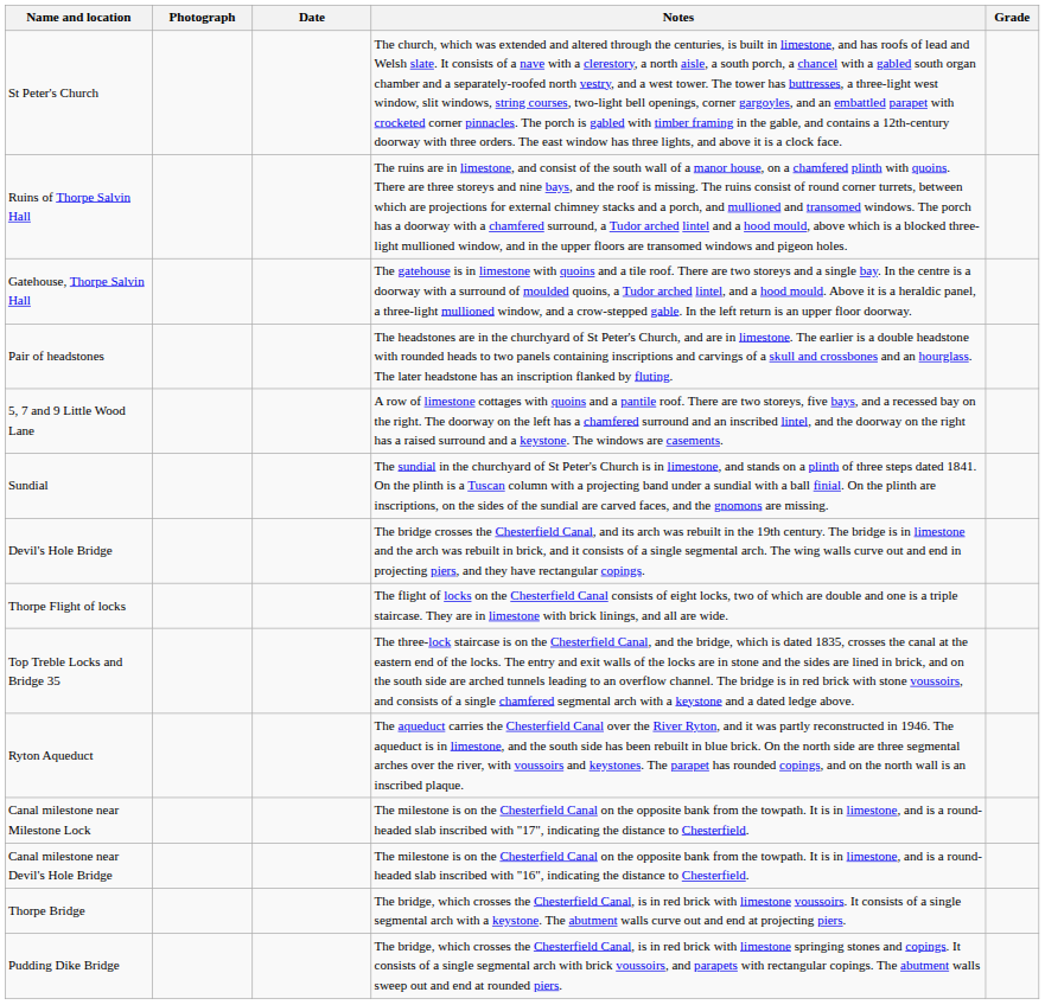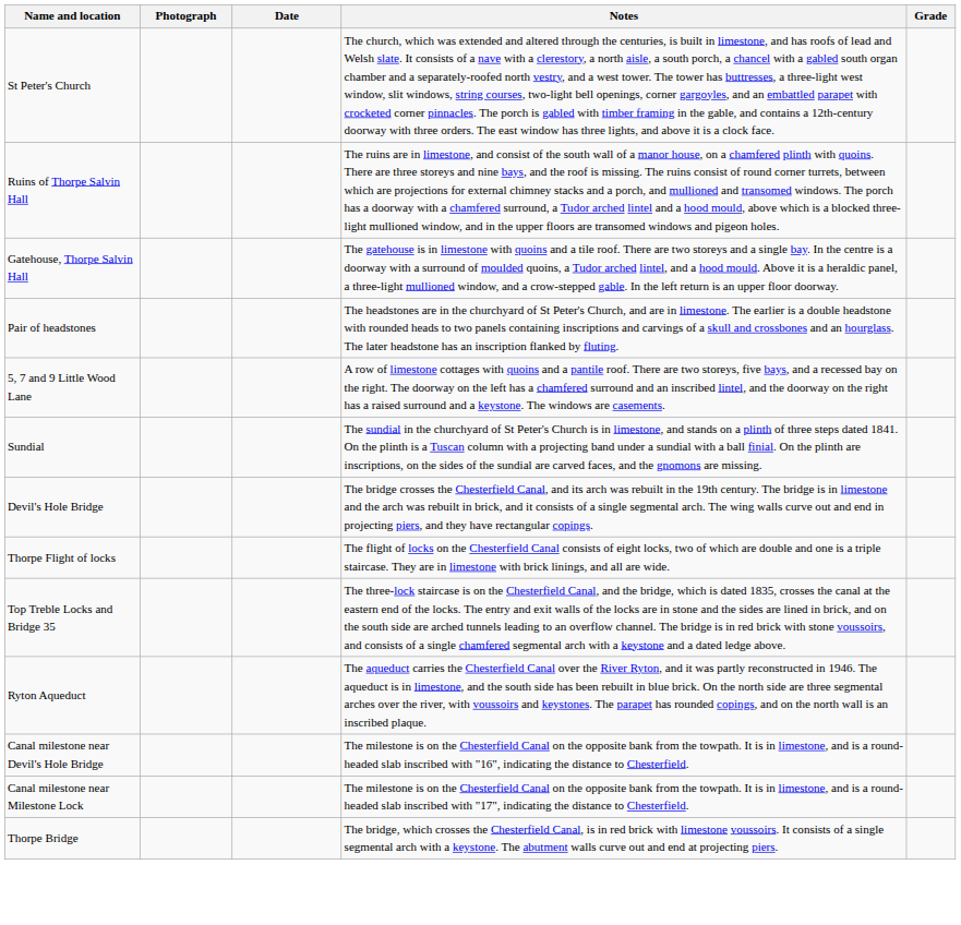 <table class="wikitable sortable plainrowheaders" style="width:100%; border:0; text-align:left; line-height:150%;">
 <tr>
 <th scope="col"  style="width:150px">Name and location</th>
 <th scope="col"  style="width:100px" class="unsortable">Photograph</th>
 <th scope="col"  style="width:120px">Date</th>
 <th scope="col"  style="width:650px" class="unsortable">Notes</th>
 <th scope="col"  style="width:50px">Grade</th>
 </tr>
 <tr>
 <td>St Peter's Church<br><small></small></td>
 <td></td>
 <td align="center"></td>
 <td>The church, which was extended and altered through the centuries, is built in <a href='#'>limestone</a>, and has roofs of lead and Welsh <a href='#'>slate</a>.  It consists of a <a href='#'>nave</a> with a <a href='#'>clerestory</a>, a north <a href='#'>aisle</a>, a south porch, a <a href='#'>chancel</a> with a <a href='#'>gabled</a> south organ chamber and a separately-roofed north <a href='#'>vestry</a>, and a west tower.  The tower has <a href='#'>buttresses</a>, a three-light west window, slit windows, <a href='#'>string courses</a>, two-light bell openings, corner <a href='#'>gargoyles</a>, and an <a href='#'>embattled</a> <a href='#'>parapet</a> with <a href='#'>crocketed</a> corner <a href='#'>pinnacles</a>.  The porch is <a href='#'>gabled</a> with <a href='#'>timber framing</a> in the gable, and contains a 12th-century doorway with three orders.  The east window has three lights, and above it is a clock face.</td>
 <td align="center" ></td>
 </tr>
 <tr>
 <td>Ruins of <a href='#'>Thorpe Salvin Hall</a><br><small></small></td>
 <td></td>
 <td align="center"></td>
 <td>The ruins are in <a href='#'>limestone</a>, and consist of the south wall of a <a href='#'>manor house</a>, on a <a href='#'>chamfered</a> <a href='#'>plinth</a> with <a href='#'>quoins</a>.  There are three storeys and nine <a href='#'>bays</a>, and the roof is missing.  The ruins consist of round corner turrets, between which are projections for external chimney stacks and a porch, and <a href='#'>mullioned</a> and <a href='#'>transomed</a> windows.  The porch has a doorway with a <a href='#'>chamfered</a> surround, a <a href='#'>Tudor arched</a> <a href='#'>lintel</a> and a <a href='#'>hood mould</a>, above which is a blocked three-light mullioned window, and in the upper floors are transomed windows and pigeon holes.</td>
 <td align="center" ></td>
 </tr>
 <tr>
 <td>Gatehouse, <a href='#'>Thorpe Salvin Hall</a><br><small></small></td>
 <td></td>
 <td align="center"></td>
 <td>The <a href='#'>gatehouse</a> is in <a href='#'>limestone</a> with <a href='#'>quoins</a> and a tile roof.  There are two storeys and a single <a href='#'>bay</a>.  In the centre is a doorway with a surround of <a href='#'>moulded</a> quoins, a <a href='#'>Tudor arched</a> <a href='#'>lintel</a>, and a <a href='#'>hood mould</a>.  Above it is a heraldic panel, a three-light <a href='#'>mullioned</a> window, and a crow-stepped <a href='#'>gable</a>.  In the left return is an upper floor doorway.</td>
 <td align="center" ></td>
 </tr>
 <tr>
 <td>Pair of headstones<br><small></small></td>
 <td></td>
 <td align="center"></td>
 <td>The headstones are in the churchyard of St Peter's Church, and are in <a href='#'>limestone</a>.  The earlier is a double headstone with rounded heads to two panels containing inscriptions and carvings of a <a href='#'>skull and crossbones</a> and an <a href='#'>hourglass</a>.  The later headstone has an inscription flanked by <a href='#'>fluting</a>.</td>
 <td align="center" ></td>
 </tr>
 <tr>
 <td>5, 7 and 9 Little Wood Lane<br><small></small></td>
 <td></td>
 <td align="center"></td>
 <td>A row of <a href='#'>limestone</a> cottages with <a href='#'>quoins</a> and a <a href='#'>pantile</a> roof.  There are two storeys, five <a href='#'>bays</a>, and a recessed bay on the right.  The doorway on the left has a <a href='#'>chamfered</a> surround and an inscribed <a href='#'>lintel</a>, and the doorway on the right has a raised surround and a <a href='#'>keystone</a>.  The windows are <a href='#'>casements</a>.</td>
 <td align="center" ></td>
 </tr>
 <tr>
 <td>Sundial<br><small></small></td>
 <td></td>
 <td align="center"></td>
 <td>The <a href='#'>sundial</a> in the churchyard of St Peter's Church is in <a href='#'>limestone</a>, and stands on a <a href='#'>plinth</a> of three steps dated 1841.  On the plinth is a <a href='#'>Tuscan</a> column with a projecting band under a sundial with a ball <a href='#'>finial</a>.  On the plinth are inscriptions, on the sides of the sundial are carved faces, and the <a href='#'>gnomons</a> are missing.</td>
 <td align="center" ></td>
 </tr>
 <tr>
 <td>Devil's Hole Bridge<br><small></small></td>
 <td></td>
 <td align="center"></td>
 <td>The bridge crosses the <a href='#'>Chesterfield Canal</a>, and its arch was rebuilt in the 19th century.  The bridge is in <a href='#'>limestone</a> and the arch was rebuilt in brick, and it consists of a single segmental arch.  The wing walls curve out and end in projecting <a href='#'>piers</a>, and they have rectangular <a href='#'>copings</a>.</td>
 <td align="center" ></td>
 </tr>
 <tr>
 <td>Thorpe Flight of locks<br><small></small></td>
 <td></td>
 <td align="center"></td>
 <td>The flight of <a href='#'>locks</a> on the <a href='#'>Chesterfield Canal</a> consists of eight locks, two of which are double and one is a triple staircase.  They are in <a href='#'>limestone</a> with brick linings, and all are  wide.</td>
 <td align="center" ></td>
 </tr>
 <tr>
 <td>Top Treble Locks and Bridge 35<br><small></small></td>
 <td></td>
 <td align="center"></td>
 <td>The three-<a href='#'>lock</a> staircase is on the <a href='#'>Chesterfield Canal</a>, and the bridge, which is dated 1835, crosses the canal at the eastern end of the locks.  The entry and exit walls of the locks are in stone and the sides are lined in brick, and on the south side are arched tunnels leading to an overflow channel.  The bridge is in red brick with stone <a href='#'>voussoirs</a>, and consists of a single <a href='#'>chamfered</a> segmental arch with a <a href='#'>keystone</a> and a dated ledge above.</td>
 <td align="center" ></td>
 </tr>
 <tr>
 <td>Ryton Aqueduct<br><small></small></td>
 <td></td>
 <td align="center"></td>
 <td>The <a href='#'>aqueduct</a> carries the <a href='#'>Chesterfield Canal</a> over the <a href='#'>River Ryton</a>, and it was partly reconstructed in 1946.  The aqueduct is in <a href='#'>limestone</a>, and the south side has been rebuilt in blue brick.  On the north side are three segmental arches over the river, with <a href='#'>voussoirs</a> and <a href='#'>keystones</a>.  The <a href='#'>parapet</a> has rounded <a href='#'>copings</a>, and on the north wall is an inscribed plaque.</td>
 <td align="center" ></td>
 </tr>
 <tr>
+<td>Canal milestone near Devil's Hole Bridge<br><small></small></td>
+<td></td>
+<td align="center"></td>
+<td>The milestone is on the <a href='#'>Chesterfield Canal</a> on the opposite bank from the towpath.  It is in <a href='#'>limestone</a>, and is a round-headed slab inscribed with "16", indicating the distance to <a href='#'>Chesterfield</a>.</td>
+<td align="center" ></td>
+</tr>
+<tr>
 <td>Canal milestone near Milestone Lock<br><small></small></td>
 <td></td>
 <td align="center"></td>
 <td>The milestone is on the <a href='#'>Chesterfield Canal</a> on the opposite bank from the towpath.  It is in <a href='#'>limestone</a>, and is a round-headed slab inscribed with "17", indicating the distance to <a href='#'>Chesterfield</a>.</td>
-<td align="center" ></td>
-</tr>
-<tr>
-<td>Canal milestone near Devil's Hole Bridge<br><small></small></td>
-<td></td>
-<td align="center"></td>
-<td>The milestone is on the <a href='#'>Chesterfield Canal</a> on the opposite bank from the towpath.  It is in <a href='#'>limestone</a>, and is a round-headed slab inscribed with "16", indicating the distance to <a href='#'>Chesterfield</a>.</td>
 <td align="center" ></td>
 </tr>
 <tr>
 <td>Thorpe Bridge<br><small></small></td>
 <td></td>
 <td align="center"></td>
 <td>The bridge, which crosses the <a href='#'>Chesterfield Canal</a>, is in red brick with <a href='#'>limestone</a> <a href='#'>voussoirs</a>.  It consists of a single segmental arch with a <a href='#'>keystone</a>.  The <a href='#'>abutment</a> walls curve out and end at projecting <a href='#'>piers</a>.</td>
 <td align="center" ></td>
 </tr>
 <tr>
-<td>Pudding Dike Bridge<br><small></small></td>
-<td></td>
-<td align="center"></td>
-<td>The bridge, which crosses the <a href='#'>Chesterfield Canal</a>, is in red brick with <a href='#'>limestone</a> springing stones and <a href='#'>copings</a>.  It consists of a single segmental arch with brick <a href='#'>voussoirs</a>, and <a href='#'>parapets</a> with rectangular copings.  The <a href='#'>abutment</a> walls sweep out and end at rounded <a href='#'>piers</a>.</td>
-<td align="center" ></td>
-</tr>
-<tr>
 </tr>
 </table>
